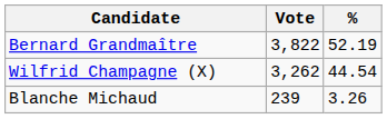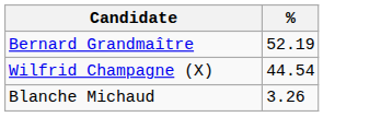 <table class="wikitable">
 <tr>
 <th bgcolor="#DDDDFF" width="200px">Candidate</th>
-<th bgcolor="#DDDDFF">Vote</th>
 <th bgcolor="#DDDDFF">%</th>
 </tr>
 <tr>
 <td><a href='#'>Bernard Grandmaître</a></td>
-<td>3,822</td>
 <td>52.19</td>
 </tr>
 <tr>
 <td><a href='#'>Wilfrid Champagne</a> (X)</td>
-<td>3,262</td>
 <td>44.54</td>
 </tr>
 <tr>
 <td>Blanche Michaud</td>
-<td>239</td>
 <td>3.26</td>
 </tr>
 </table>
